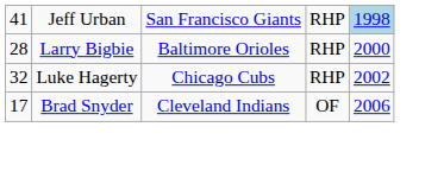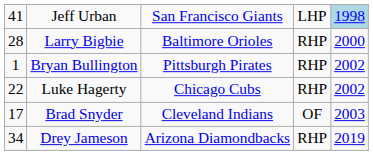 <table class="wikitable" style="text-align:center">
 <tr>
 </tr>
 <tr>
 <td>41</td>
 <td>Jeff Urban</td>
 <td><a href='#'>San Francisco Giants</a></td>
-<td>RHP</td>
+<td>LHP</td>
 <td style="background: lightblue;"><a href='#'>1998</a></td>
 </tr>
 <tr>
 <td>28</td>
 <td><a href='#'>Larry Bigbie</a></td>
 <td><a href='#'>Baltimore Orioles</a></td>
 <td>RHP</td>
 <td><a href='#'>2000</a></td>
 </tr>
 <tr>
-<td>32</td>
+<td>1</td>
+<td><a href='#'>Bryan Bullington</a></td>
+<td><a href='#'>Pittsburgh Pirates</a></td>
+<td>RHP</td>
+<td><a href='#'>2002</a></td>
+</tr>
+<tr>
+<td>22</td>
 <td>Luke Hagerty</td>
 <td><a href='#'>Chicago Cubs</a></td>
 <td>RHP</td>
 <td><a href='#'>2002</a></td>
 </tr>
 <tr>
 <td>17</td>
 <td><a href='#'>Brad Snyder</a></td>
 <td><a href='#'>Cleveland Indians</a></td>
 <td>OF</td>
-<td><a href='#'>2006</a></td>
+<td><a href='#'>2003</a></td>
+</tr>
+<tr>
+<td>34</td>
+<td><a href='#'>Drey Jameson</a></td>
+<td><a href='#'>Arizona Diamondbacks</a></td>
+<td>RHP</td>
+<td><a href='#'>2019</a></td>
 </tr>
 </table>
